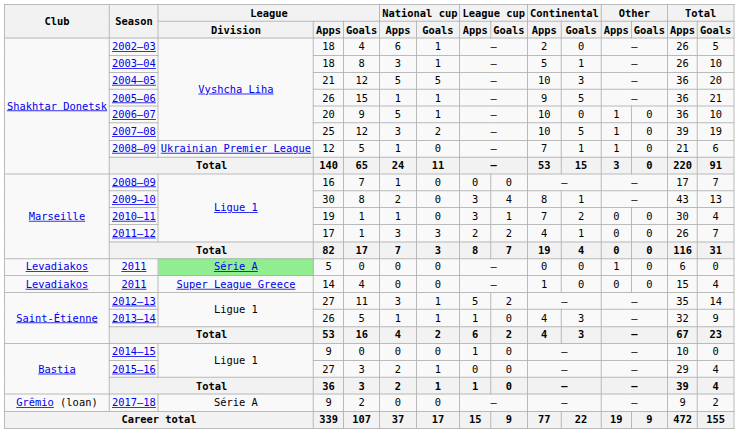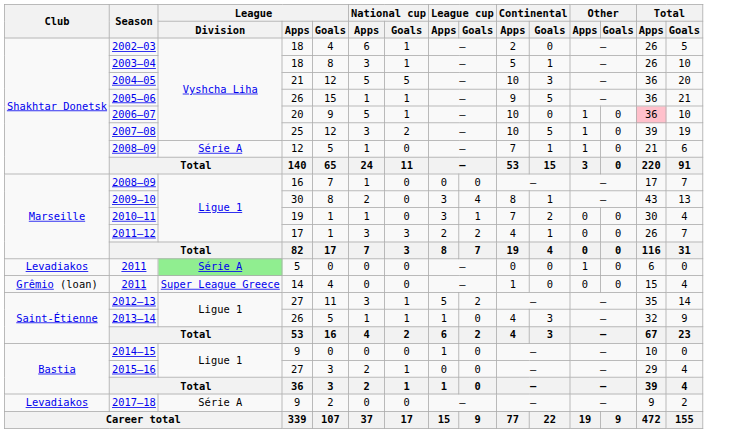 <table class="wikitable" style="text-align: center">
 <tr>
 <th rowspan="2">Club</th>
 <th rowspan="2">Season</th>
 <th colspan="3">League</th>
 <th colspan="2">National cup</th>
 <th colspan="2">League cup</th>
 <th colspan="2">Continental</th>
 <th colspan="2">Other</th>
 <th colspan="2">Total</th>
 </tr>
 <tr>
 <th>Division</th>
 <th>Apps</th>
 <th>Goals</th>
 <th>Apps</th>
 <th>Goals</th>
 <th>Apps</th>
 <th>Goals</th>
 <th>Apps</th>
 <th>Goals</th>
 <th>Apps</th>
 <th>Goals</th>
 <th>Apps</th>
 <th>Goals</th>
 </tr>
 <tr>
 <td rowspan="8"><a href='#'>Shakhtar Donetsk</a></td>
 <td><a href='#'>2002–03</a></td>
 <td rowspan="6"><a href='#'>Vyshcha Liha</a></td>
 <td>18</td>
 <td>4</td>
 <td>6</td>
 <td>1</td>
 <td colspan="2">–</td>
 <td>2</td>
 <td>0</td>
 <td colspan="2">–</td>
 <td>26</td>
 <td>5</td>
 </tr>
 <tr>
 <td><a href='#'>2003–04</a></td>
 <td>18</td>
 <td>8</td>
 <td>3</td>
 <td>1</td>
 <td colspan="2">–</td>
 <td>5</td>
 <td>1</td>
 <td colspan="2">–</td>
 <td>26</td>
 <td>10</td>
 </tr>
 <tr>
 <td><a href='#'>2004–05</a></td>
 <td>21</td>
 <td>12</td>
 <td>5</td>
 <td>5</td>
 <td colspan="2">–</td>
 <td>10</td>
 <td>3</td>
 <td colspan="2">–</td>
 <td>36</td>
 <td>20</td>
 </tr>
 <tr>
 <td><a href='#'>2005–06</a></td>
 <td>26</td>
 <td>15</td>
 <td>1</td>
 <td>1</td>
 <td colspan="2">–</td>
 <td>9</td>
 <td>5</td>
 <td colspan="2">–</td>
 <td>36</td>
 <td>21</td>
 </tr>
 <tr>
 <td><a href='#'>2006–07</a></td>
 <td>20</td>
 <td>9</td>
 <td>5</td>
 <td>1</td>
 <td colspan="2">–</td>
 <td>10</td>
 <td>0</td>
 <td>1</td>
 <td>0</td>
-<td>36</td>
+<td style="background: pink;">36</td>
 <td>10</td>
 </tr>
 <tr>
 <td><a href='#'>2007–08</a></td>
 <td>25</td>
 <td>12</td>
 <td>3</td>
 <td>2</td>
 <td colspan="2">–</td>
 <td>10</td>
 <td>5</td>
 <td>1</td>
 <td>0</td>
 <td>39</td>
 <td>19</td>
 </tr>
 <tr>
 <td><a href='#'>2008–09</a></td>
-<td><a href='#'>Ukrainian Premier League</a></td>
+<td><a href='#'>Série A</a></td>
 <td>12</td>
 <td>5</td>
 <td>1</td>
 <td>0</td>
 <td colspan="2">–</td>
 <td>7</td>
 <td>1</td>
 <td>1</td>
 <td>0</td>
 <td>21</td>
 <td>6</td>
 </tr>
 <tr>
 <th colspan="2">Total</th>
 <th>140</th>
 <th>65</th>
 <th>24</th>
 <th>11</th>
 <th colspan="2">–</th>
 <th>53</th>
 <th>15</th>
 <th>3</th>
 <th>0</th>
 <th>220</th>
 <th>91</th>
 </tr>
 <tr>
 <td rowspan="5"><a href='#'>Marseille</a></td>
 <td><a href='#'>2008–09</a></td>
 <td rowspan="4"><a href='#'>Ligue 1</a></td>
 <td>16</td>
 <td>7</td>
 <td>1</td>
 <td>0</td>
 <td>0</td>
 <td>0</td>
 <td colspan="2">–</td>
 <td colspan="2">–</td>
 <td>17</td>
 <td>7</td>
 </tr>
 <tr>
 <td><a href='#'>2009–10</a></td>
 <td>30</td>
 <td>8</td>
 <td>2</td>
 <td>0</td>
 <td>3</td>
 <td>4</td>
 <td>8</td>
 <td>1</td>
 <td colspan="2">–</td>
 <td>43</td>
 <td>13</td>
 </tr>
 <tr>
 <td><a href='#'>2010–11</a></td>
 <td>19</td>
 <td>1</td>
 <td>1</td>
 <td>0</td>
 <td>3</td>
 <td>1</td>
 <td>7</td>
 <td>2</td>
 <td>0</td>
 <td>0</td>
 <td>30</td>
 <td>4</td>
 </tr>
 <tr>
 <td><a href='#'>2011–12</a></td>
 <td>17</td>
 <td>1</td>
 <td>3</td>
 <td>3</td>
 <td>2</td>
 <td>2</td>
 <td>4</td>
 <td>1</td>
 <td>0</td>
 <td>0</td>
 <td>26</td>
 <td>7</td>
 </tr>
 <tr>
 <th colspan="2">Total</th>
 <th>82</th>
 <th>17</th>
 <th>7</th>
 <th>3</th>
 <th>8</th>
 <th>7</th>
 <th>19</th>
 <th>4</th>
 <th>0</th>
 <th>0</th>
 <th>116</th>
 <th>31</th>
 </tr>
 <tr>
 <td><a href='#'>Levadiakos</a></td>
 <td><a href='#'>2011</a></td>
 <td style="background: lightgreen;"><a href='#'>Série A</a></td>
 <td>5</td>
 <td>0</td>
 <td>0</td>
 <td>0</td>
 <td colspan="2">–</td>
 <td>0</td>
 <td>0</td>
 <td>1</td>
 <td>0</td>
 <td>6</td>
 <td>0</td>
 </tr>
 <tr>
-<td><a href='#'>Levadiakos</a></td>
+<td><a href='#'>Grêmio</a> (loan)</td>
 <td><a href='#'>2011</a></td>
 <td><a href='#'>Super League Greece</a></td>
 <td>14</td>
 <td>4</td>
 <td>0</td>
 <td>0</td>
 <td colspan="2">–</td>
 <td>1</td>
 <td>0</td>
 <td>0</td>
 <td>0</td>
 <td>15</td>
 <td>4</td>
 </tr>
 <tr>
 <td rowspan="3"><a href='#'>Saint-Étienne</a></td>
 <td><a href='#'>2012–13</a></td>
 <td rowspan="2">Ligue 1</td>
 <td>27</td>
 <td>11</td>
 <td>3</td>
 <td>1</td>
 <td>5</td>
 <td>2</td>
 <td colspan="2">–</td>
 <td colspan="2">–</td>
 <td>35</td>
 <td>14</td>
 </tr>
 <tr>
 <td><a href='#'>2013–14</a></td>
 <td>26</td>
 <td>5</td>
 <td>1</td>
 <td>1</td>
 <td>1</td>
 <td>0</td>
 <td>4</td>
 <td>3</td>
 <td colspan="2">–</td>
 <td>32</td>
 <td>9</td>
 </tr>
 <tr>
 <th colspan="2">Total</th>
 <th>53</th>
 <th>16</th>
 <th>4</th>
 <th>2</th>
 <th>6</th>
 <th>2</th>
 <th>4</th>
 <th>3</th>
 <th colspan="2">–</th>
 <th>67</th>
 <th>23</th>
 </tr>
 <tr>
 <td rowspan="3"><a href='#'>Bastia</a></td>
 <td><a href='#'>2014–15</a></td>
 <td rowspan="2">Ligue 1</td>
 <td>9</td>
 <td>0</td>
 <td>0</td>
 <td>0</td>
 <td>1</td>
 <td>0</td>
 <td colspan="2">–</td>
 <td colspan="2">–</td>
 <td>10</td>
 <td>0</td>
 </tr>
 <tr>
 <td><a href='#'>2015–16</a></td>
 <td>27</td>
 <td>3</td>
 <td>2</td>
 <td>1</td>
 <td>0</td>
 <td>0</td>
 <td colspan="2">–</td>
 <td colspan="2">–</td>
 <td>29</td>
 <td>4</td>
 </tr>
 <tr>
 <th colspan="2">Total</th>
 <th>36</th>
 <th>3</th>
 <th>2</th>
 <th>1</th>
 <th>1</th>
 <th>0</th>
 <th colspan="2">–</th>
 <th colspan="2">–</th>
 <th>39</th>
 <th>4</th>
 </tr>
 <tr>
-<td><a href='#'>Grêmio</a> (loan)</td>
+<td><a href='#'>Levadiakos</a></td>
 <td><a href='#'>2017–18</a></td>
 <td>Série A</td>
 <td>9</td>
 <td>2</td>
 <td>0</td>
 <td>0</td>
 <td colspan="2">–</td>
 <td colspan="2">–</td>
 <td colspan="2">–</td>
 <td>9</td>
 <td>2</td>
 </tr>
 <tr>
 <th colspan="3">Career total</th>
 <th>339</th>
 <th>107</th>
 <th>37</th>
 <th>17</th>
 <th>15</th>
 <th>9</th>
 <th>77</th>
 <th>22</th>
 <th>19</th>
 <th>9</th>
 <th>472</th>
 <th>155</th>
 </tr>
 </table>
